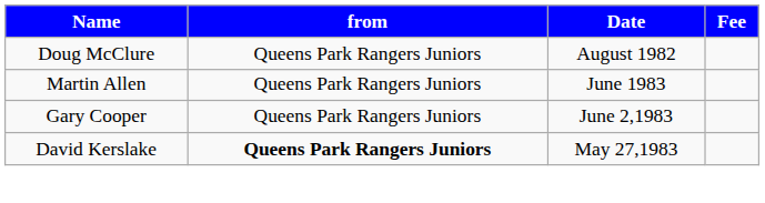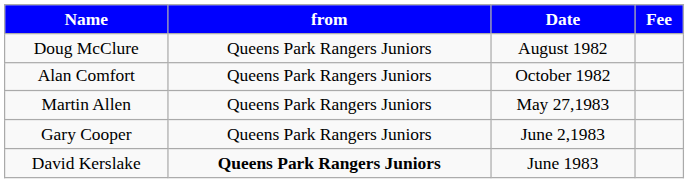 <table class="wikitable" style="text-align:center; font-size:90%; width:90%;">
 <tr>
 <th style="background:#0000FF; color:#FFFFFF; text-align:center;"><strong>Name</strong></th>
 <th style="background:#0000FF; color:#FFFFFF; text-align:center;">from</th>
 <th style="background:#0000FF; color:#FFFFFF; text-align:center;">Date</th>
 <th style="background:#0000FF; color:#FFFFFF; text-align:center;">Fee</th>
 </tr>
 <tr>
 <td>Doug McClure</td>
 <td>Queens Park Rangers Juniors</td>
 <td>August 1982</td>
 <td></td>
 </tr>
 <tr>
+<td>Alan Comfort</td>
+<td>Queens Park Rangers Juniors</td>
+<td>October 1982</td>
+<td></td>
+</tr>
+<tr>
 <td>Martin Allen</td>
 <td>Queens Park Rangers Juniors</td>
-<td>June 1983</td>
+<td>May 27,1983</td>
 <td></td>
 </tr>
 <tr>
 <td>Gary Cooper</td>
 <td>Queens Park Rangers Juniors</td>
 <td>June 2,1983</td>
 <td></td>
 </tr>
 <tr>
 <td>David Kerslake</td>
 <td><strong>Queens Park Rangers Juniors</strong></td>
-<td>May 27,1983</td>
+<td>June 1983</td>
 <td></td>
 </tr>
 </table>
